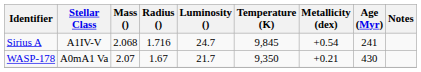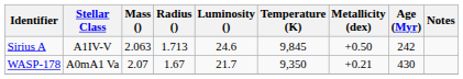 <table class="wikitable" style="text-align: center; white-space: nowrap;">
 <tr>
 <th rowspan="1">Identifier</th>
 <th rowspan="1"><a href='#'>Stellar<br>Class</a></th>
 <th rowspan="1">Mass<br>()</th>
 <th rowspan="1">Radius<br>()</th>
 <th rowspan="1">Luminosity<br>()</th>
 <th rowspan="1">Temperature<br>(K)</th>
 <th rowspan="1">Metallicity<br>(dex)</th>
 <th rowspan="1">Age<br>(<a href='#'>Myr</a>)</th>
 <th rowspan="1">Notes</th>
 </tr>
 <tr>
 <td style="text-align:left;"><a href='#'>Sirius A</a></td>
 <td>A1IV-V</td>
-<td>2.068</td>
-<td>1.716</td>
-<td>24.7</td>
+<td>2.063</td>
+<td>1.713</td>
+<td>24.6</td>
 <td>9,845</td>
-<td>+0.54</td>
-<td>241</td>
+<td>+0.50</td>
+<td>242</td>
 <td></td>
 </tr>
 <tr>
 <td style="text-align:left;"><a href='#'>WASP-178</a></td>
 <td>A0mA1 Va</td>
 <td>2.07</td>
 <td>1.67</td>
 <td>21.7</td>
 <td>9,350</td>
 <td>+0.21</td>
 <td>430</td>
 <td></td>
 </tr>
 <tr>
 </tr>
 </table>
